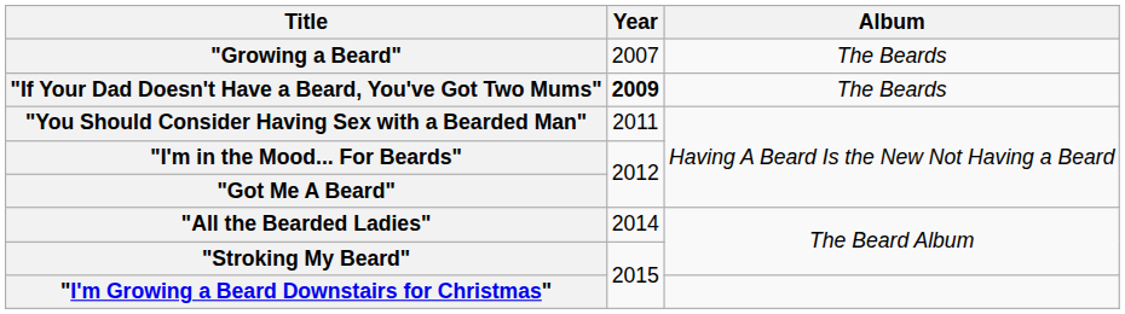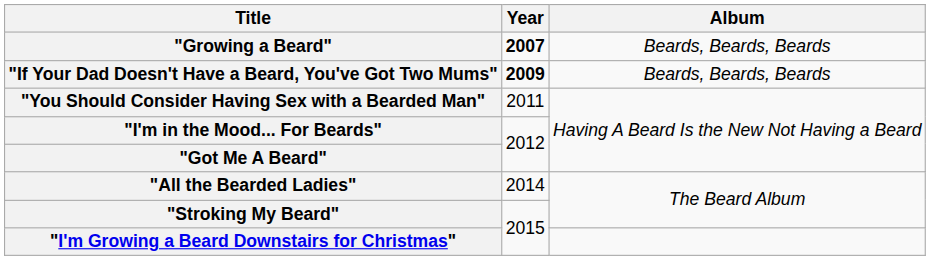 <table class="wikitable plainrowheaders" style="text-align:center;" border="1">
 <tr>
 <th>Title</th>
 <th>Year</th>
 <th>Album</th>
 </tr>
 <tr>
 <th scope="row">"Growing a Beard"</th>
-<td>2007</td>
-<td><em>The Beards</em></td>
+<td><strong>2007</strong></td>
+<td><em>Beards, Beards, Beards</em></td>
 </tr>
 <tr>
 <th scope="row">"If Your Dad Doesn't Have a Beard, You've Got Two Mums"</th>
 <td><strong>2009</strong></td>
-<td><em>The Beards</em></td>
+<td><em>Beards, Beards, Beards</em></td>
 </tr>
 <tr>
 <th scope="row">"You Should Consider Having Sex with a Bearded Man"</th>
 <td>2011</td>
 <td rowspan="3"><em>Having A Beard Is the New Not Having a Beard</em></td>
 </tr>
 <tr>
 <th scope="row">"I'm in the Mood... For Beards" </th>
 <td rowspan="2">2012</td>
 </tr>
 <tr>
 <th scope="row">"Got Me A Beard"</th>
 </tr>
 <tr>
 <th scope="row">"All the Bearded Ladies"</th>
 <td>2014</td>
 <td rowspan="2"><em>The Beard Album</em></td>
 </tr>
 <tr>
 <th scope="row">"Stroking My Beard"</th>
 <td rowspan="2">2015</td>
 </tr>
 <tr>
 <th scope="row">"<a href='#'>I'm Growing a Beard Downstairs for Christmas</a>" </th>
 <td></td>
 </tr>
 </table>
